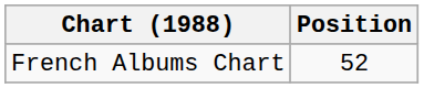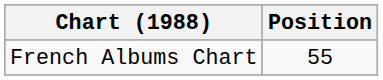 <table class="wikitable" style="text-align:center;">
 <tr>
 <th>Chart (1988)</th>
 <th>Position</th>
 </tr>
 <tr>
 <td align="left">French Albums Chart</td>
-<td>52</td>
+<td>55</td>
 </tr>
 </table>
